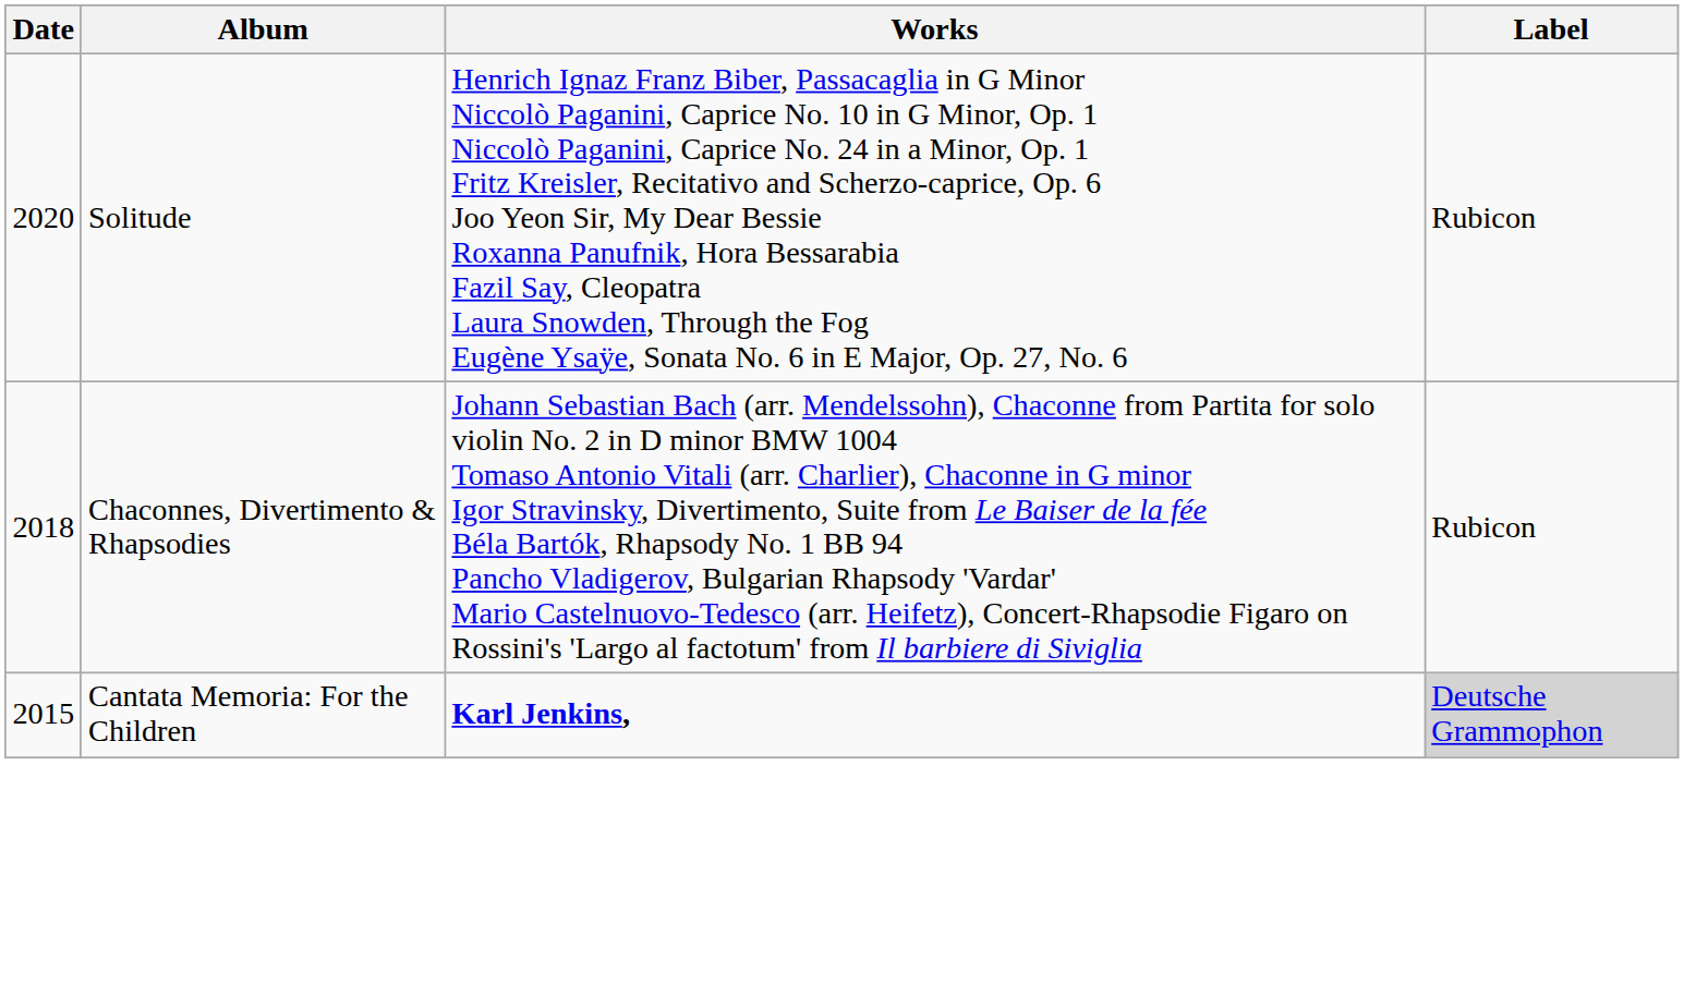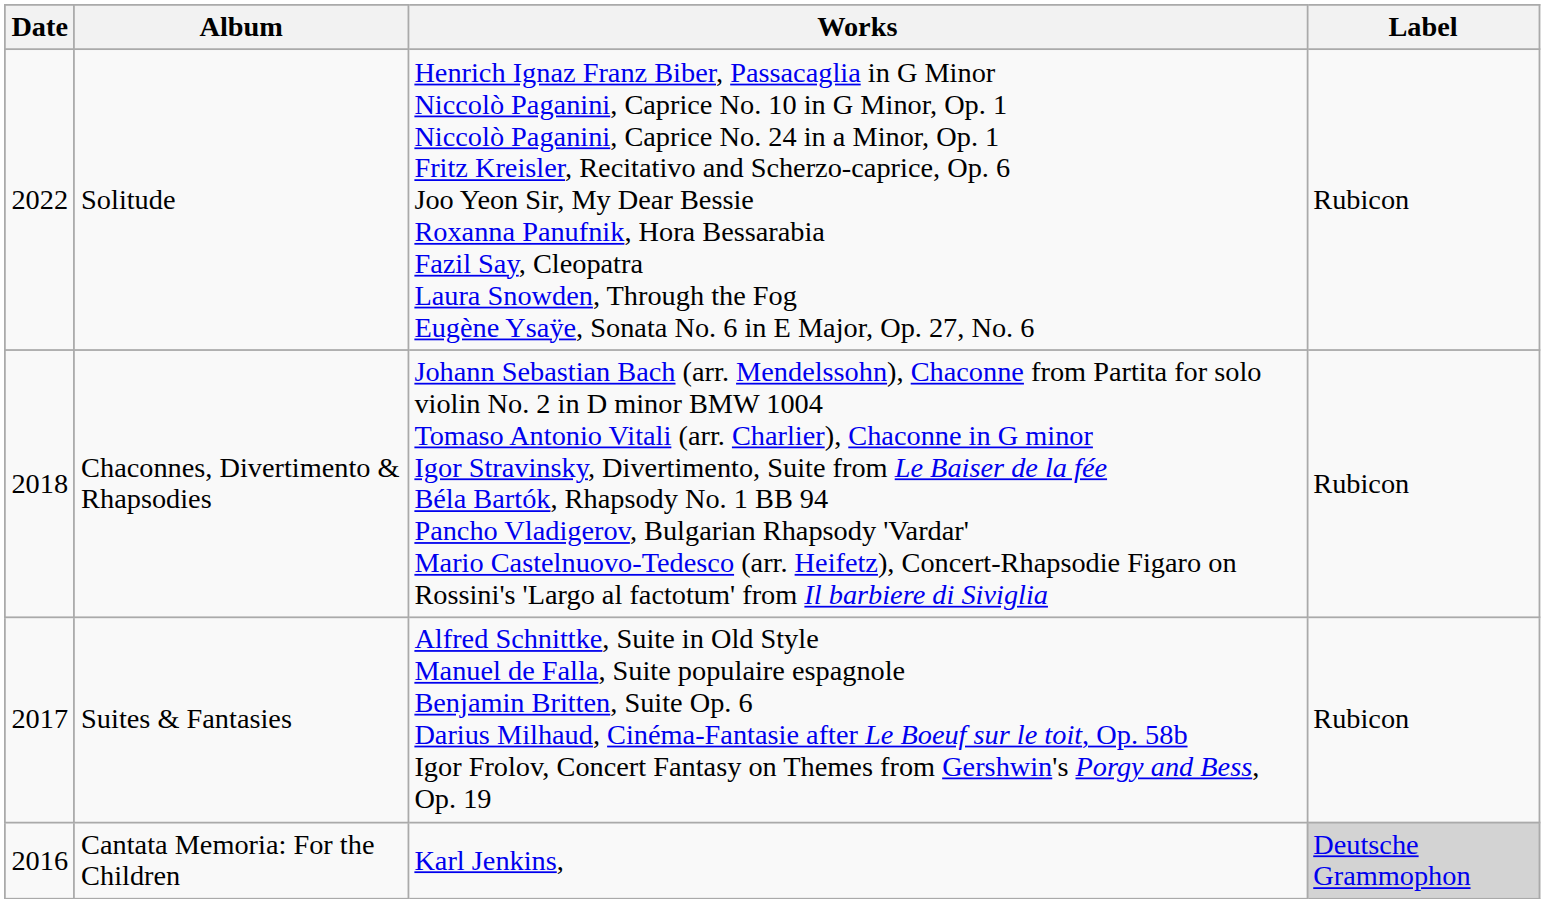 <table class="wikitable">
 <tr>
 <th>Date</th>
 <th>Album</th>
 <th>Works</th>
 <th>Label</th>
 </tr>
 <tr>
-<td>2020</td>
+<td>2022</td>
 <td>Solitude</td>
 <td><a href='#'>Henrich Ignaz Franz Biber</a>, <a href='#'>Passacaglia</a> in G Minor<br><a href='#'>Niccolò Paganini</a>, Caprice No. 10 in G Minor, Op. 1<br><a href='#'>Niccolò Paganini</a>, Caprice No. 24 in a Minor, Op. 1<br><a href='#'>Fritz Kreisler</a>, Recitativo and Scherzo-caprice, Op. 6<br>Joo Yeon Sir, My Dear Bessie<br><a href='#'>Roxanna Panufnik</a>, Hora Bessarabia<br><a href='#'>Fazil Say</a>, Cleopatra<br><a href='#'>Laura Snowden</a>, Through the Fog<br><a href='#'>Eugène Ysaÿe</a>, Sonata No. 6 in E Major, Op. 27, No. 6</td>
 <td>Rubicon</td>
 </tr>
 <tr>
 <td>2018</td>
 <td>Chaconnes, Divertimento & Rhapsodies</td>
 <td><a href='#'>Johann Sebastian Bach</a> (arr. <a href='#'>Mendelssohn</a>), <a href='#'>Chaconne</a> from Partita for solo violin No. 2 in D minor BMW 1004<br><a href='#'>Tomaso Antonio Vitali</a> (arr. <a href='#'>Charlier</a>), <a href='#'>Chaconne in G minor</a><br><a href='#'>Igor Stravinsky</a>, Divertimento, Suite from <em><a href='#'>Le Baiser de la fée</a></em><br><a href='#'>Béla Bartók</a>, Rhapsody No. 1 BB 94<br><a href='#'>Pancho Vladigerov</a>, Bulgarian Rhapsody 'Vardar'<br><a href='#'>Mario Castelnuovo-Tedesco</a> (arr. <a href='#'>Heifetz</a>), Concert-Rhapsodie Figaro on Rossini's 'Largo al factotum' from <em><a href='#'>Il barbiere di Siviglia</a></em></td>
 <td>Rubicon</td>
 </tr>
 <tr>
-<td>2015</td>
+<td>2017</td>
+<td>Suites & Fantasies</td>
+<td><a href='#'>Alfred Schnittke</a>, Suite in Old Style<br><a href='#'>Manuel de Falla</a>, Suite populaire espagnole<br><a href='#'>Benjamin Britten</a>, Suite Op. 6<br><a href='#'>Darius Milhaud</a>, <a href='#'>Cinéma-Fantasie after <em>Le Boeuf sur le toit</em>, Op. 58b</a><br>Igor Frolov, Concert Fantasy on Themes from <a href='#'>Gershwin</a>'s <em><a href='#'>Porgy and Bess</a></em>, Op. 19</td>
+<td>Rubicon</td>
+</tr>
+<tr>
+<td>2016</td>
 <td>Cantata Memoria: For the Children</td>
-<td><strong><a href='#'>Karl Jenkins</a>, <em></em></strong></td>
+<td><a href='#'>Karl Jenkins</a>, <em></em></td>
 <td style="background: lightgrey;"><a href='#'>Deutsche Grammophon</a></td>
 </tr>
 </table>
